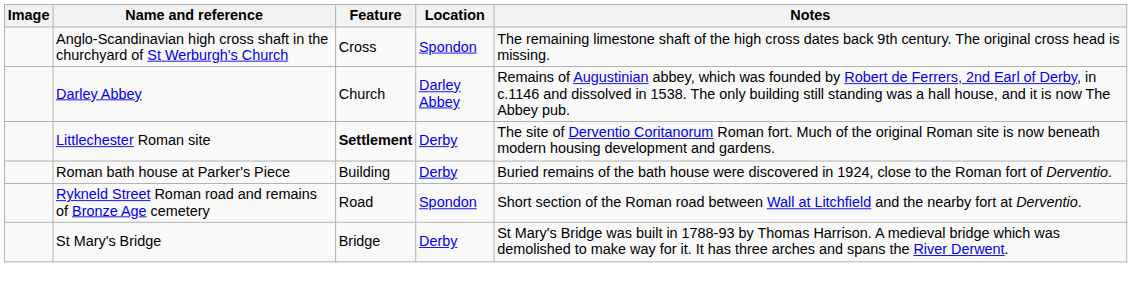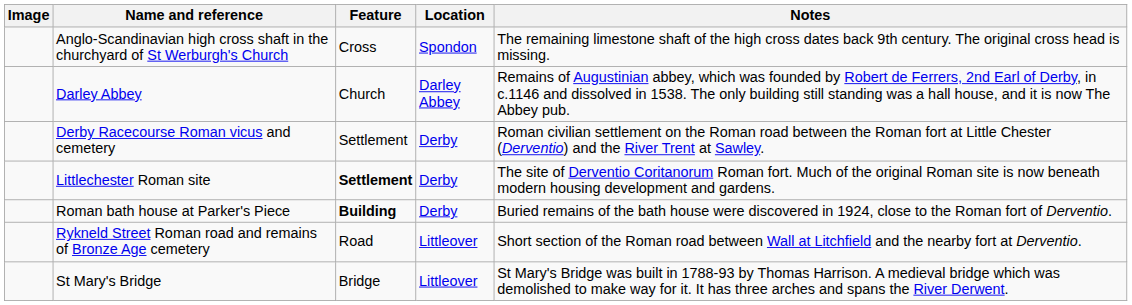 <table class="wikitable sortable">
 <tr>
 <th>Image</th>
 <th>Name and reference</th>
 <th>Feature</th>
 <th>Location</th>
 <th>Notes</th>
 </tr>
 <tr>
 <td></td>
 <td>Anglo-Scandinavian high cross shaft in the churchyard of <a href='#'>St Werburgh's Church</a></td>
 <td>Cross</td>
 <td><a href='#'>Spondon</a><br></td>
 <td>The remaining limestone shaft of the high cross dates back 9th century. The original cross head is missing.</td>
 </tr>
 <tr>
 <td></td>
 <td><a href='#'>Darley Abbey</a></td>
 <td>Church</td>
 <td><a href='#'>Darley Abbey</a><br></td>
 <td>Remains of <a href='#'>Augustinian</a> abbey, which was founded by <a href='#'>Robert de Ferrers, 2nd Earl of Derby</a>, in c.1146 and dissolved in 1538. The only building still standing was a hall house, and it is now The Abbey pub.</td>
 </tr>
 <tr>
 <td></td>
+<td><a href='#'>Derby Racecourse Roman vicus</a> and cemetery</td>
+<td>Settlement</td>
+<td><a href='#'>Derby</a><br></td>
+<td>Roman civilian settlement on the Roman road between the Roman fort at Little Chester (<em><a href='#'>Derventio</a></em>) and the <a href='#'>River Trent</a> at <a href='#'>Sawley</a>.</td>
+</tr>
+<tr>
+<td></td>
 <td><a href='#'>Littlechester</a> Roman site</td>
 <td><strong>Settlement</strong></td>
 <td><a href='#'>Derby</a><br></td>
 <td>The site of <a href='#'>Derventio Coritanorum</a> Roman fort. Much of the original Roman site is now beneath modern housing development and gardens.</td>
 </tr>
 <tr>
 <td></td>
 <td>Roman bath house at Parker's Piece</td>
-<td>Building</td>
+<td><strong>Building</strong></td>
 <td><a href='#'>Derby</a><br></td>
 <td>Buried remains of the bath house were discovered in 1924, close to the Roman fort of <em>Derventio</em>.</td>
 </tr>
 <tr>
 <td></td>
 <td><a href='#'>Rykneld Street</a> Roman road and remains of <a href='#'>Bronze Age</a> cemetery</td>
 <td>Road</td>
-<td><a href='#'>Spondon</a><br></td>
+<td><a href='#'>Littleover</a><br></td>
 <td>Short section of the Roman road between <a href='#'>Wall at Litchfield</a> and the nearby fort at <em>Derventio</em>.</td>
 </tr>
 <tr>
 <td></td>
 <td>St Mary's Bridge</td>
 <td>Bridge</td>
-<td><a href='#'>Derby</a><br></td>
+<td><a href='#'>Littleover</a><br></td>
 <td>St Mary's Bridge was built in 1788-93 by Thomas Harrison. A medieval bridge which was demolished to make way for it. It has three arches and spans the <a href='#'>River Derwent</a>.</td>
 </tr>
 </table>
